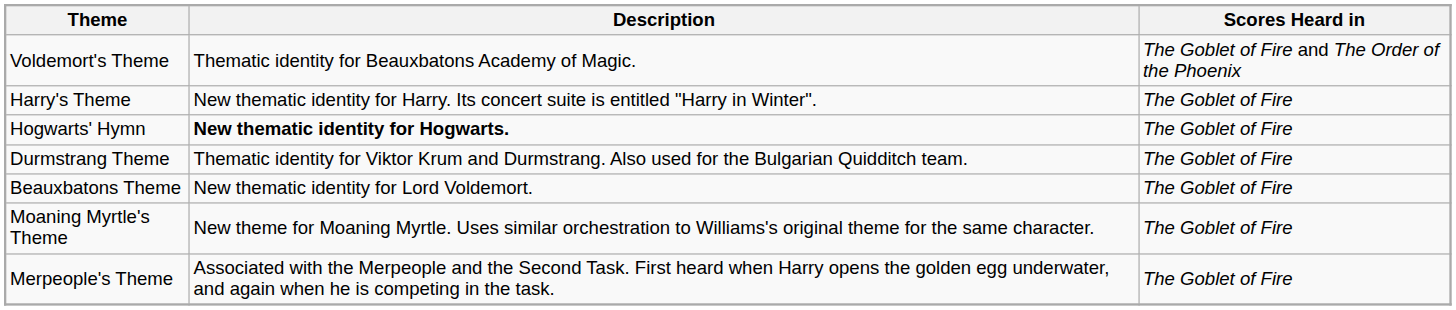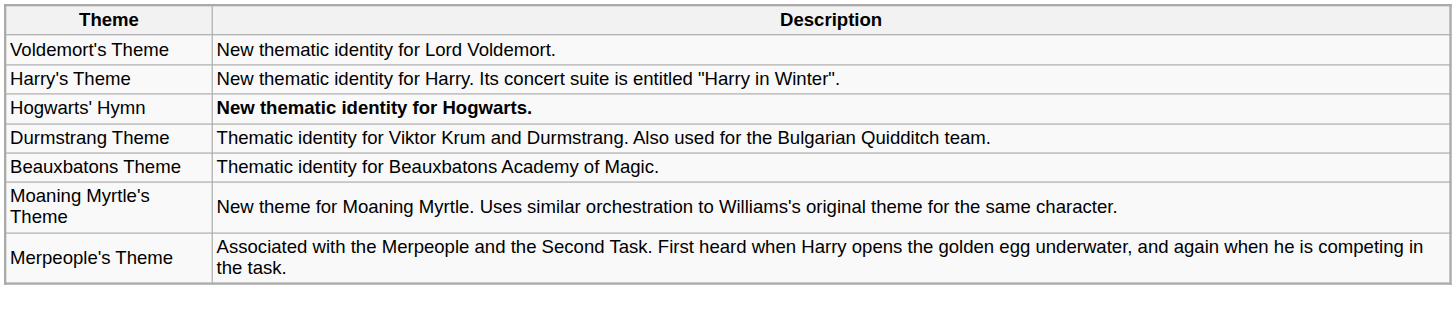 <table class="wikitable" style="border:2px #aaa solid; font-size:100%;">
 <tr>
 <th>Theme</th>
 <th>Description</th>
-<th>Scores Heard in</th>
 </tr>
 <tr>
 <td>Voldemort's Theme</td>
-<td>Thematic identity for Beauxbatons Academy of Magic.</td>
-<td><em>The Goblet of Fire</em> and <em>The Order of the Phoenix</em></td>
+<td>New thematic identity for Lord Voldemort.</td>
 </tr>
 <tr>
 <td>Harry's Theme</td>
 <td>New thematic identity for Harry. Its concert suite is entitled "Harry in Winter".</td>
-<td><em>The Goblet of Fire</em></td>
 </tr>
 <tr>
 <td>Hogwarts' Hymn</td>
 <td><strong>New thematic identity for Hogwarts.</strong></td>
-<td><em>The Goblet of Fire</em></td>
 </tr>
 <tr>
 <td>Durmstrang Theme</td>
 <td>Thematic identity for Viktor Krum and Durmstrang. Also used for the Bulgarian Quidditch team.</td>
-<td><em>The Goblet of Fire</em></td>
 </tr>
 <tr>
 <td>Beauxbatons Theme</td>
-<td>New thematic identity for Lord Voldemort.</td>
-<td><em>The Goblet of Fire</em></td>
+<td>Thematic identity for Beauxbatons Academy of Magic.</td>
 </tr>
 <tr>
 <td>Moaning Myrtle's Theme</td>
 <td>New theme for Moaning Myrtle. Uses similar orchestration to Williams's original theme for the same character.</td>
-<td><em>The Goblet of Fire</em></td>
 </tr>
 <tr>
 <td>Merpeople's Theme</td>
 <td>Associated with the Merpeople and the Second Task. First heard when Harry opens the golden egg underwater, and again when he is competing in the task.</td>
-<td><em>The Goblet of Fire</em></td>
 </tr>
 </table>
